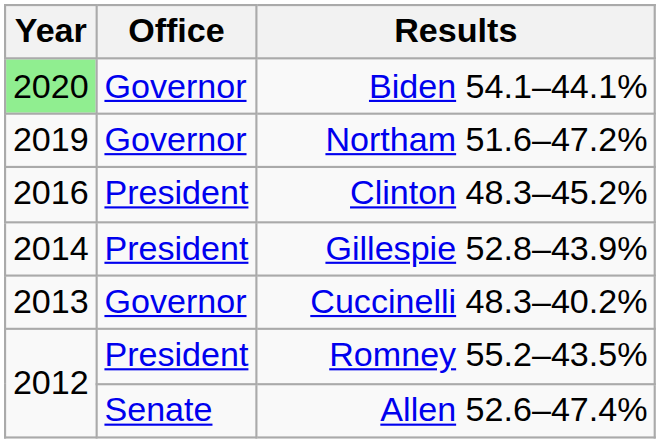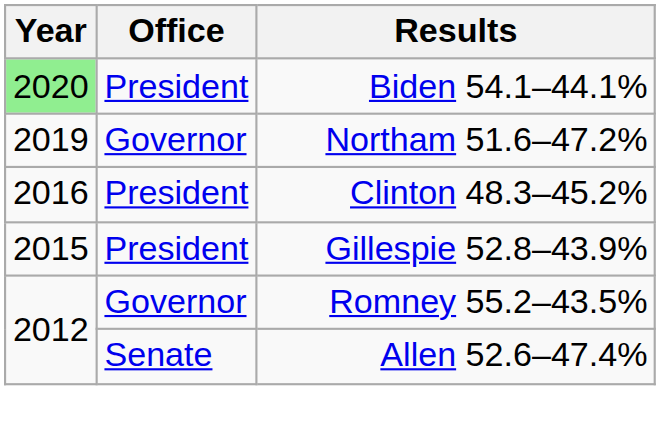 <table class=wikitable>
 <tr>
 <th width="30">Year</th>
 <th width="60">Office</th>
 <th width="180">Results</th>
 </tr>
 <tr>
 <td style="background: lightgreen;">2020</td>
-<td><a href='#'>Governor</a></td>
+<td><a href='#'>President</a></td>
 <td align="right" ><a href='#'>Biden</a> 54.1–44.1%</td>
 </tr>
 <tr>
 <td>2019</td>
 <td><a href='#'>Governor</a></td>
 <td align="right" ><a href='#'>Northam</a> 51.6–47.2%</td>
 </tr>
 <tr>
 <td>2016</td>
 <td><a href='#'>President</a></td>
 <td align="right" ><a href='#'>Clinton</a> 48.3–45.2%</td>
 </tr>
 <tr>
-<td>2014</td>
+<td>2015</td>
 <td><a href='#'>President</a></td>
 <td align="right" ><a href='#'>Gillespie</a> 52.8–43.9%</td>
 </tr>
 <tr>
-<td>2013</td>
+<td rowspan="2">2012</td>
 <td><a href='#'>Governor</a></td>
-<td align="right" ><a href='#'>Cuccinelli</a> 48.3–40.2%</td>
-</tr>
-<tr>
-<td rowspan="2">2012</td>
-<td><a href='#'>President</a></td>
 <td align="right" ><a href='#'>Romney</a> 55.2–43.5%</td>
 </tr>
 <tr>
 <td><a href='#'>Senate</a></td>
 <td align="right" ><a href='#'>Allen</a> 52.6–47.4%</td>
 </tr>
 </table>
